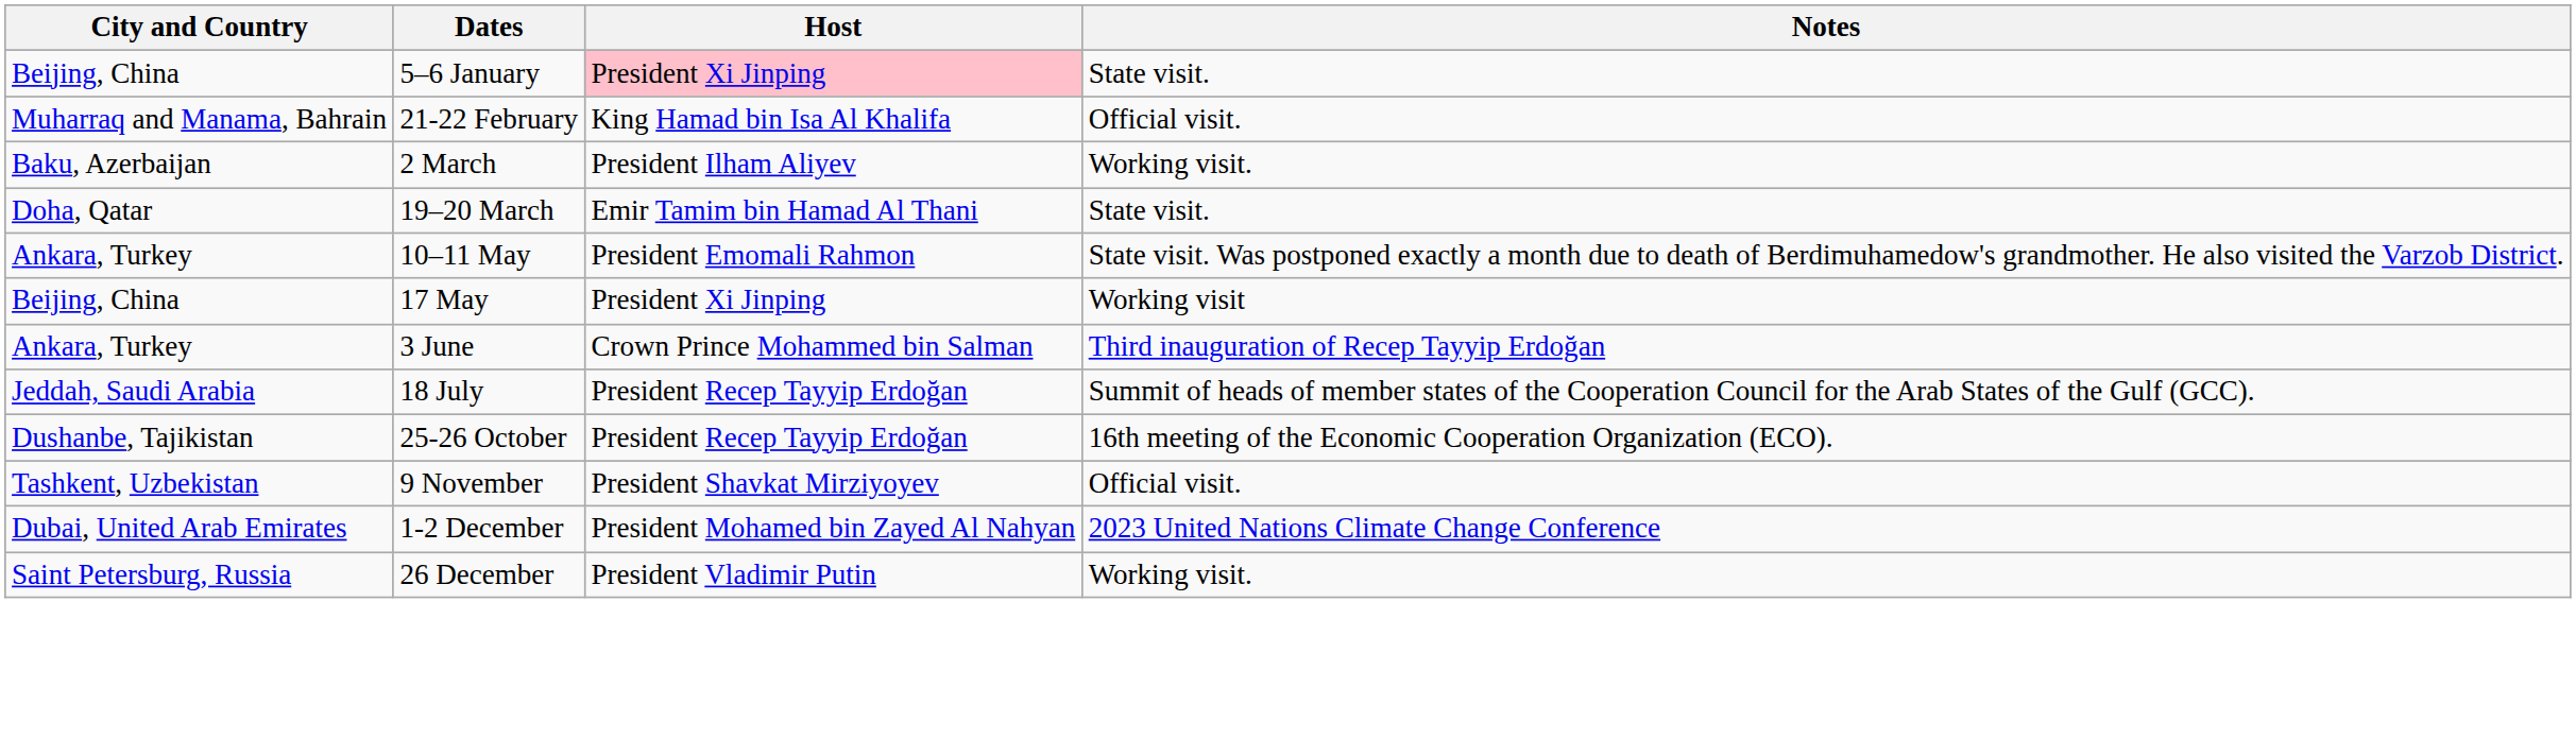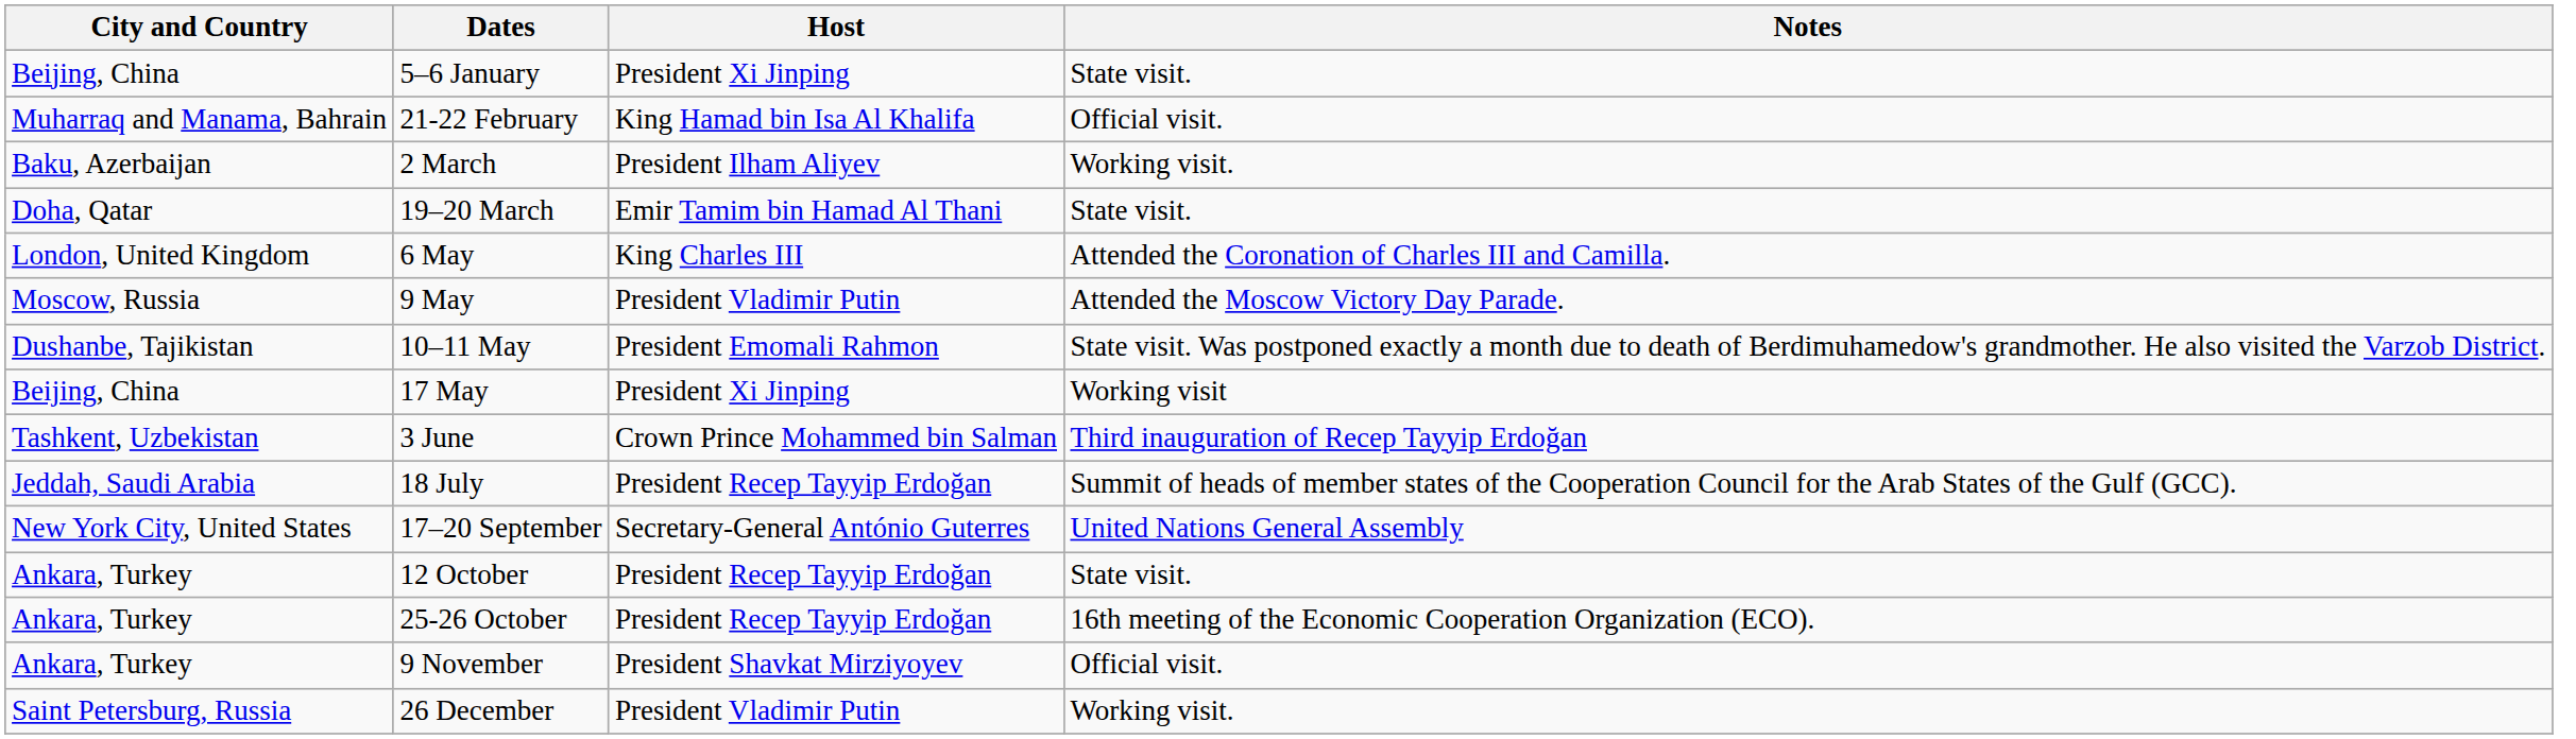 <table class="wikitable mw-collapsible" cellpadding="0" cellspacing="0">
 <tr>
 <th>City and Country</th>
 <th>Dates</th>
 <th>Host</th>
 <th>Notes</th>
 </tr>
 <tr>
 <td><a href='#'>Beijing</a>, China</td>
 <td>5–6 January</td>
-<td style="background: pink;">President <a href='#'>Xi Jinping</a></td>
+<td>President <a href='#'>Xi Jinping</a></td>
 <td>State visit.</td>
 </tr>
 <tr>
 <td><a href='#'>Muharraq</a> and <a href='#'>Manama</a>, Bahrain</td>
 <td>21-22 February</td>
 <td>King <a href='#'>Hamad bin Isa Al Khalifa</a></td>
 <td>Official visit.</td>
 </tr>
 <tr>
 <td><a href='#'>Baku</a>, Azerbaijan</td>
 <td>2 March</td>
 <td>President <a href='#'>Ilham Aliyev</a></td>
 <td>Working visit.</td>
 </tr>
 <tr>
 <td><a href='#'>Doha</a>, Qatar</td>
 <td>19–20 March</td>
 <td>Emir <a href='#'>Tamim bin Hamad Al Thani</a></td>
 <td>State visit.</td>
 </tr>
 <tr>
-<td><a href='#'>Ankara</a>, Turkey</td>
+<td><a href='#'>London</a>, United Kingdom</td>
+<td>6 May</td>
+<td>King <a href='#'>Charles III</a></td>
+<td>Attended the <a href='#'>Coronation of Charles III and Camilla</a>.</td>
+</tr>
+<tr>
+<td><a href='#'>Moscow</a>, Russia</td>
+<td>9 May</td>
+<td>President <a href='#'>Vladimir Putin</a></td>
+<td>Attended the <a href='#'>Moscow Victory Day Parade</a>.</td>
+</tr>
+<tr>
+<td><a href='#'>Dushanbe</a>, Tajikistan</td>
 <td>10–11 May</td>
 <td>President <a href='#'>Emomali Rahmon</a></td>
 <td>State visit. Was postponed exactly a month due to death of Berdimuhamedow's grandmother. He also visited the <a href='#'>Varzob District</a>.</td>
 </tr>
 <tr>
 <td><a href='#'>Beijing</a>, China</td>
 <td>17 May</td>
 <td>President <a href='#'>Xi Jinping</a></td>
 <td>Working visit</td>
 </tr>
 <tr>
-<td><a href='#'>Ankara</a>, Turkey</td>
+<td><a href='#'>Tashkent</a>, <a href='#'>Uzbekistan</a></td>
 <td>3 June</td>
 <td>Crown Prince <a href='#'>Mohammed bin Salman</a></td>
 <td><a href='#'>Third inauguration of Recep Tayyip Erdoğan</a></td>
 </tr>
 <tr>
 <td><a href='#'>Jeddah, Saudi Arabia</a></td>
 <td>18 July</td>
 <td>President <a href='#'>Recep Tayyip Erdoğan</a></td>
 <td>Summit of heads of member states of the Cooperation Council for the Arab States of the Gulf (GCC).</td>
 </tr>
 <tr>
-<td><a href='#'>Dushanbe</a>, Tajikistan</td>
+<td><a href='#'>New York City</a>, United States</td>
+<td>17–20 September</td>
+<td>Secretary-General <a href='#'>António Guterres</a></td>
+<td><a href='#'>United Nations General Assembly</a></td>
+</tr>
+<tr>
+<td><a href='#'>Ankara</a>, Turkey</td>
+<td>12 October</td>
+<td>President <a href='#'>Recep Tayyip Erdoğan</a></td>
+<td>State visit.</td>
+</tr>
+<tr>
+<td><a href='#'>Ankara</a>, Turkey</td>
 <td>25-26 October</td>
 <td>President <a href='#'>Recep Tayyip Erdoğan</a></td>
 <td>16th meeting of the Economic Cooperation Organization (ECO).</td>
 </tr>
 <tr>
-<td><a href='#'>Tashkent</a>, <a href='#'>Uzbekistan</a></td>
+<td><a href='#'>Ankara</a>, Turkey</td>
 <td>9 November</td>
 <td>President <a href='#'>Shavkat Mirziyoyev</a></td>
 <td>Official visit.</td>
-</tr>
-<tr>
-<td><a href='#'>Dubai</a>, <a href='#'>United Arab Emirates</a></td>
-<td>1-2 December</td>
-<td>President <a href='#'>Mohamed bin Zayed Al Nahyan</a></td>
-<td><a href='#'>2023 United Nations Climate Change Conference</a></td>
 </tr>
 <tr>
 <td><a href='#'>Saint Petersburg, Russia</a></td>
 <td>26 December</td>
 <td>President <a href='#'>Vladimir Putin</a></td>
 <td>Working visit.</td>
 </tr>
 </table>
